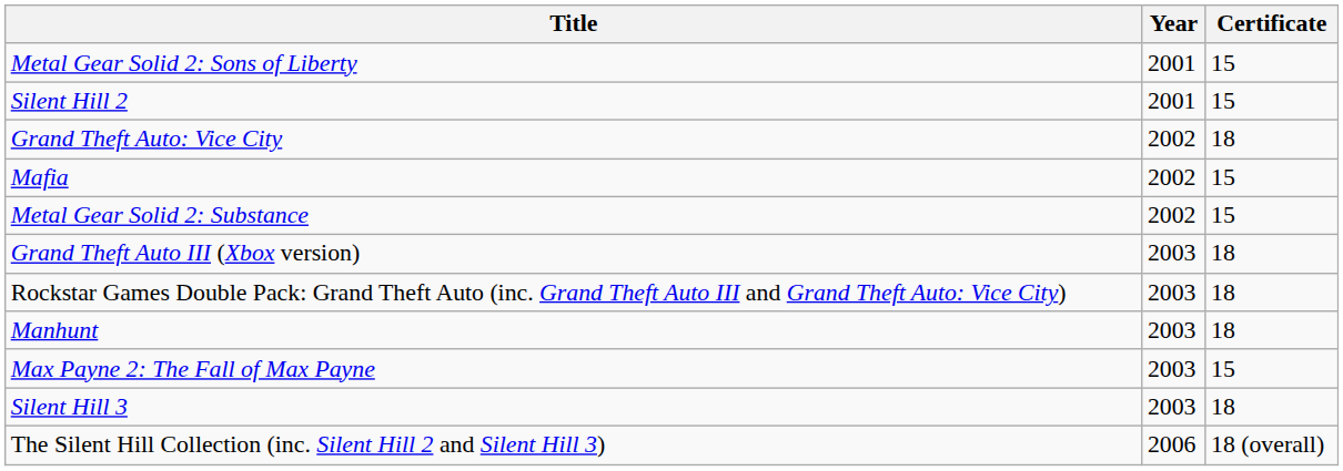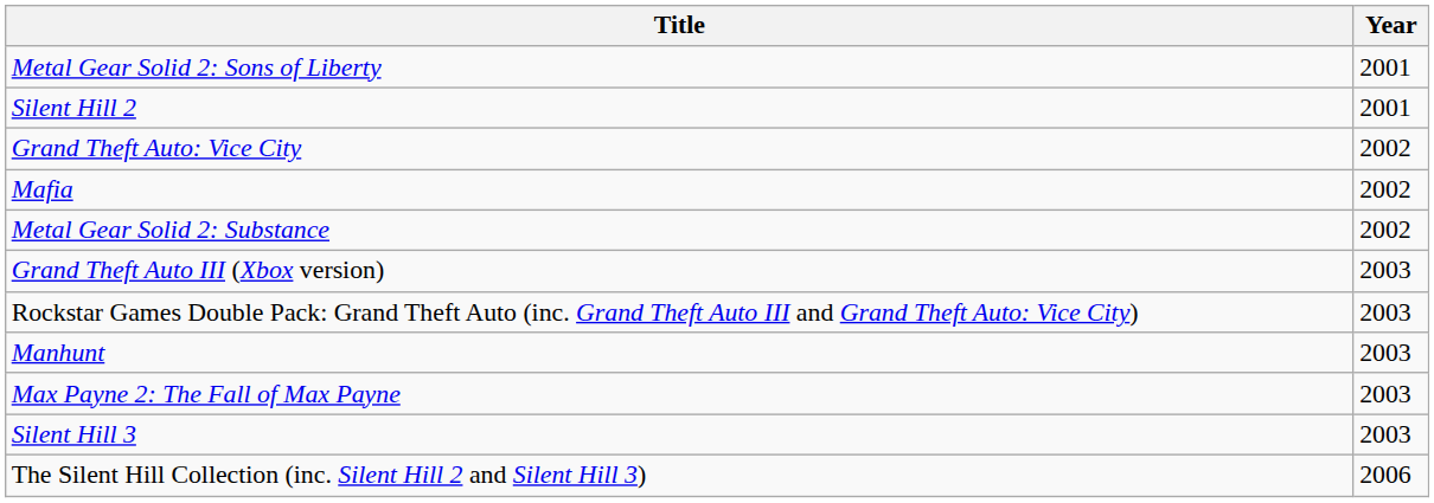 <table class="wikitable" style="width:100%">
 <tr>
 <th>Title</th>
 <th>Year</th>
-<th>Certificate</th>
 </tr>
 <tr>
 <td><em><a href='#'>Metal Gear Solid 2: Sons of Liberty</a></em></td>
 <td>2001</td>
-<td>15</td>
 </tr>
 <tr>
 <td><em><a href='#'>Silent Hill 2</a></em></td>
 <td>2001</td>
-<td>15</td>
 </tr>
 <tr>
 <td><em><a href='#'>Grand Theft Auto: Vice City</a></em></td>
 <td>2002</td>
-<td>18</td>
 </tr>
 <tr>
 <td><em><a href='#'>Mafia</a></em></td>
 <td>2002</td>
-<td>15</td>
 </tr>
 <tr>
 <td><em><a href='#'>Metal Gear Solid 2: Substance</a></em></td>
 <td>2002</td>
-<td>15</td>
 </tr>
 <tr>
 <td><em><a href='#'>Grand Theft Auto III</a></em> (<em><a href='#'>Xbox</a></em> version)</td>
 <td>2003</td>
-<td>18</td>
 </tr>
 <tr>
 <td>Rockstar Games Double Pack: Grand Theft Auto (inc. <em><a href='#'>Grand Theft Auto III</a></em> and <em><a href='#'>Grand Theft Auto: Vice City</a></em>)</td>
 <td>2003</td>
-<td>18</td>
 </tr>
 <tr>
 <td><em><a href='#'>Manhunt</a></em></td>
 <td>2003</td>
-<td>18</td>
 </tr>
 <tr>
 <td><em><a href='#'>Max Payne 2: The Fall of Max Payne</a></em></td>
 <td>2003</td>
-<td>15</td>
 </tr>
 <tr>
 <td><em><a href='#'>Silent Hill 3</a></em></td>
 <td>2003</td>
-<td>18</td>
 </tr>
 <tr>
 <td>The Silent Hill Collection (inc. <em><a href='#'>Silent Hill 2</a></em> and <em><a href='#'>Silent Hill 3</a></em>)</td>
 <td>2006</td>
-<td>18 (overall)</td>
 </tr>
 </table>
